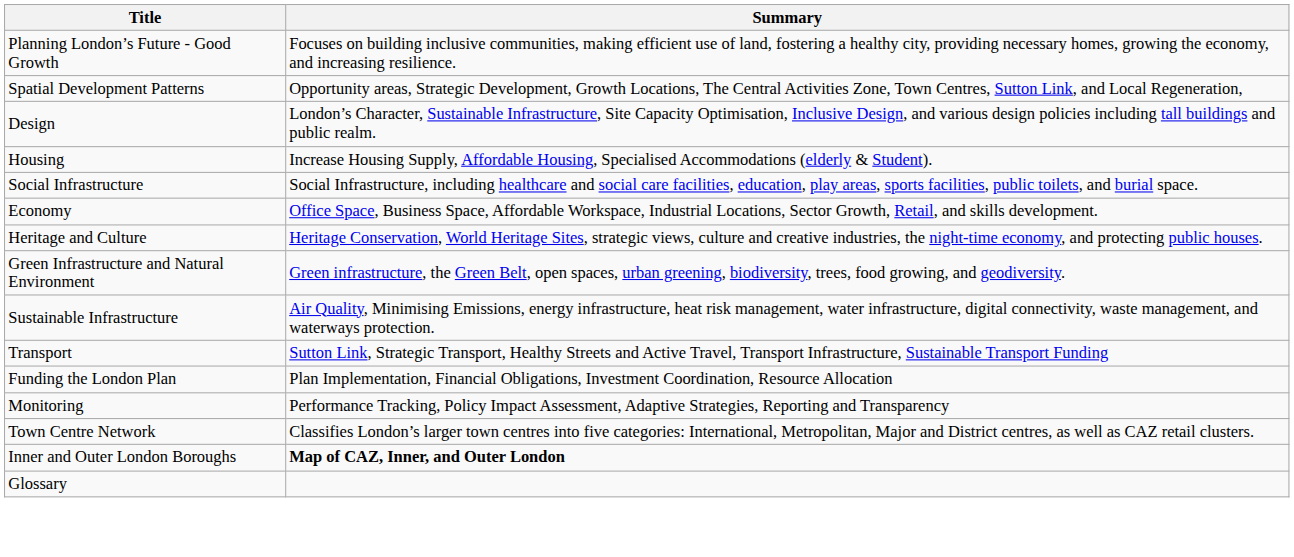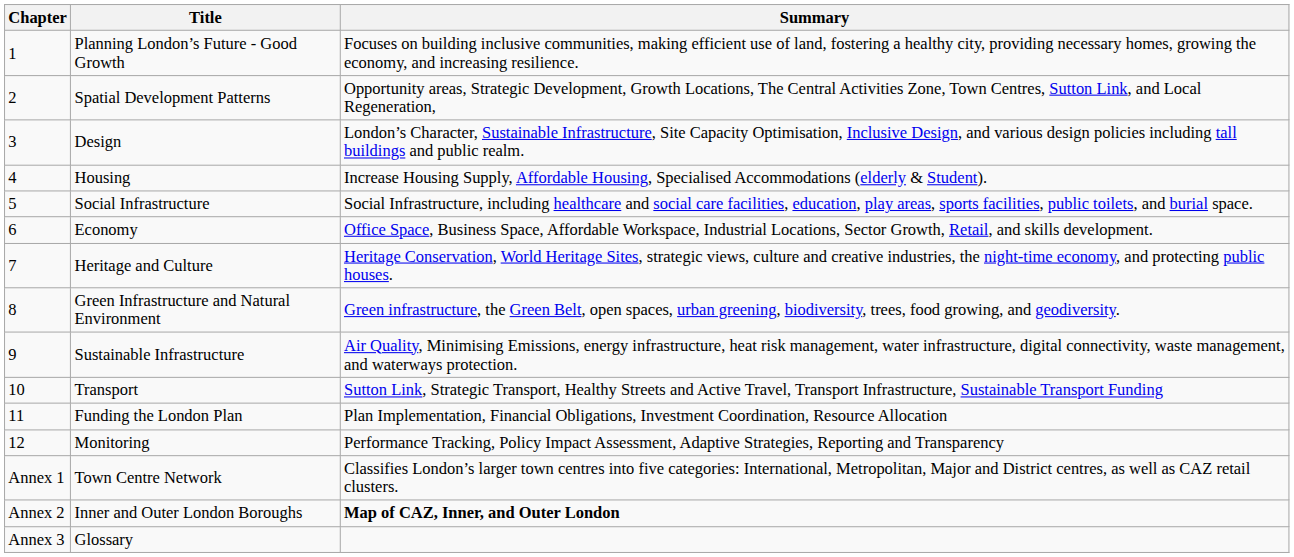 <table class="wikitable">
 <tr>
+<th>Chapter</th>
 <th>Title</th>
 <th>Summary</th>
 </tr>
 <tr>
+<td>1</td>
 <td>Planning London’s Future - Good Growth</td>
 <td>Focuses on building inclusive communities, making efficient use of land, fostering a healthy city, providing necessary homes, growing the economy, and increasing resilience.</td>
 </tr>
 <tr>
+<td>2</td>
 <td>Spatial Development Patterns</td>
 <td>Opportunity areas, Strategic Development, Growth Locations, The Central Activities Zone, Town Centres, <a href='#'>Sutton Link</a>, and Local Regeneration,</td>
 </tr>
 <tr>
+<td>3</td>
 <td>Design</td>
 <td>London’s Character, <a href='#'>Sustainable Infrastructure</a>, Site Capacity Optimisation, <a href='#'>Inclusive Design</a>, and various design policies including <a href='#'>tall buildings</a> and public realm.</td>
 </tr>
 <tr>
+<td>4</td>
 <td>Housing</td>
 <td>Increase Housing Supply, <a href='#'>Affordable Housing</a>, Specialised Accommodations (<a href='#'>elderly</a> & <a href='#'>Student</a>).</td>
 </tr>
 <tr>
+<td>5</td>
 <td>Social Infrastructure</td>
 <td>Social Infrastructure, including <a href='#'>healthcare</a> and <a href='#'>social care facilities</a>, <a href='#'>education</a>, <a href='#'>play areas</a>, <a href='#'>sports facilities</a>, <a href='#'>public toilets</a>, and <a href='#'>burial</a> space.</td>
 </tr>
 <tr>
+<td>6</td>
 <td>Economy</td>
 <td><a href='#'>Office Space</a>, Business Space, Affordable Workspace, Industrial Locations, Sector Growth, <a href='#'>Retail</a>, and skills development.</td>
 </tr>
 <tr>
+<td>7</td>
 <td>Heritage and Culture</td>
 <td><a href='#'>Heritage Conservation</a>, <a href='#'>World Heritage Sites</a>, strategic views, culture and creative industries, the <a href='#'>night-time economy</a>, and protecting <a href='#'>public houses</a>.</td>
 </tr>
 <tr>
+<td>8</td>
 <td>Green Infrastructure and Natural Environment</td>
 <td><a href='#'>Green infrastructure</a>, the <a href='#'>Green Belt</a>, open spaces, <a href='#'>urban greening</a>, <a href='#'>biodiversity</a>, trees, food growing, and <a href='#'>geodiversity</a>.</td>
 </tr>
 <tr>
+<td>9</td>
 <td>Sustainable Infrastructure</td>
 <td><a href='#'>Air Quality</a>, Minimising Emissions, energy infrastructure, heat risk management, water infrastructure, digital connectivity, waste management, and waterways protection.</td>
 </tr>
 <tr>
+<td>10</td>
 <td>Transport</td>
 <td><a href='#'>Sutton Link</a>, Strategic Transport, Healthy Streets and Active Travel, Transport Infrastructure, <a href='#'>Sustainable Transport Funding</a></td>
 </tr>
 <tr>
+<td>11</td>
 <td>Funding the London Plan</td>
 <td>Plan Implementation, Financial Obligations, Investment Coordination, Resource Allocation</td>
 </tr>
 <tr>
+<td>12</td>
 <td>Monitoring</td>
 <td>Performance Tracking, Policy Impact Assessment, Adaptive Strategies, Reporting and Transparency</td>
 </tr>
 <tr>
+<td>Annex 1</td>
 <td>Town Centre Network</td>
 <td>Classifies London’s larger town centres into five categories: International, Metropolitan, Major and District centres, as well as CAZ retail clusters.</td>
 </tr>
 <tr>
+<td>Annex 2</td>
 <td>Inner and Outer London Boroughs</td>
 <td><strong>Map of CAZ, Inner, and Outer London</strong></td>
 </tr>
 <tr>
+<td>Annex 3</td>
 <td>Glossary</td>
 <td></td>
 </tr>
 </table>
